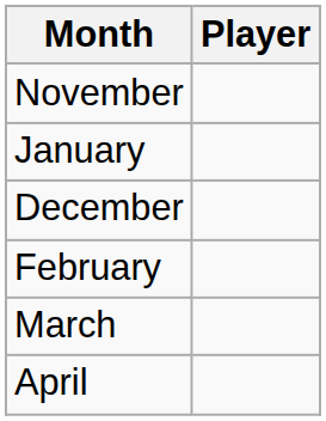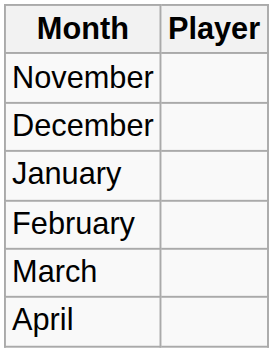 <table class="wikitable sortable">
 <tr>
 <th>Month</th>
 <th>Player</th>
 </tr>
 <tr>
 <td>November</td>
 <td></td>
 </tr>
 <tr>
-<td>January</td>
+<td>December</td>
 <td></td>
 </tr>
 <tr>
-<td>December</td>
+<td>January</td>
 <td></td>
 </tr>
 <tr>
 <td>February</td>
 <td></td>
 </tr>
 <tr>
 <td>March</td>
 <td></td>
 </tr>
 <tr>
 <td>April</td>
 <td></td>
 </tr>
 </table>
